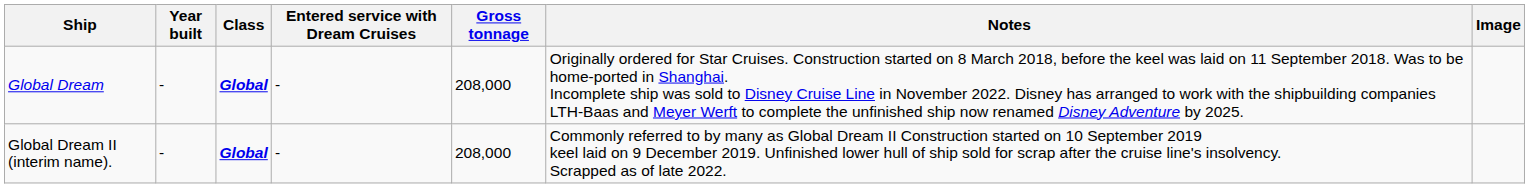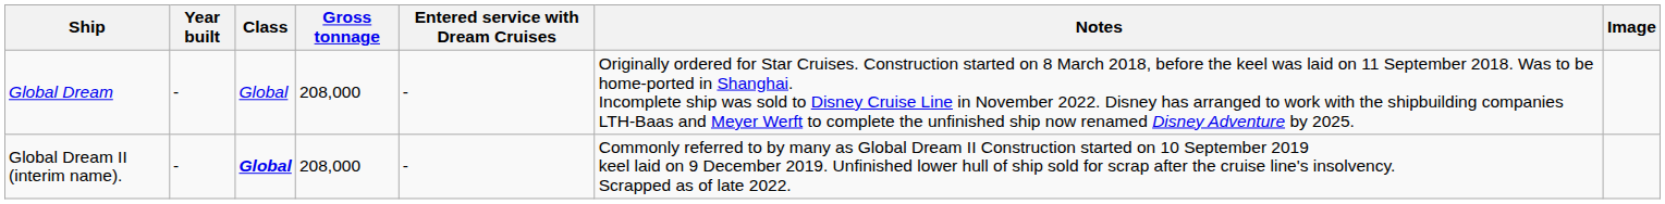 <table class="wikitable sortable">
 <tr>
 <th>Ship</th>
 <th>Year built</th>
 <th>Class</th>
+<th><a href='#'>Gross tonnage</a></th>
 <th>Entered service with Dream Cruises</th>
-<th><a href='#'>Gross tonnage</a></th>
 <th>Notes</th>
 <th>Image</th>
 </tr>
 <tr>
 <td><em><a href='#'>Global Dream</a></em></td>
 <td>-</td>
-<td><strong><a href='#'><em>Global</em></a></strong></td>
+<td><a href='#'><em>Global</em></a></td>
+<td>208,000</td>
 <td>-</td>
-<td>208,000</td>
 <td>Originally ordered for Star Cruises. Construction started on 8 March 2018, before the keel was laid on 11 September 2018. Was to be home-ported in <a href='#'>Shanghai</a>.<br>Incomplete ship was sold to <a href='#'>Disney Cruise Line</a> in November 2022. Disney has arranged to work with the shipbuilding companies LTH-Baas and <a href='#'>Meyer Werft</a> to complete the unfinished ship now renamed <em><a href='#'>Disney Adventure</a></em> by 2025.</td>
 <td></td>
 </tr>
 <tr>
 <td>Global Dream II (interim name).</td>
 <td>-</td>
 <td><strong><a href='#'><em>Global</em></a></strong></td>
+<td>208,000</td>
 <td>-</td>
-<td>208,000</td>
 <td>Commonly referred to by many as Global Dream II  Construction started on 10 September 2019<br>keel laid on 9 December 2019. Unfinished lower hull of ship sold for scrap after the cruise line's insolvency.<br> Scrapped as of late 2022.</td>
 <td></td>
 </tr>
 </table>
